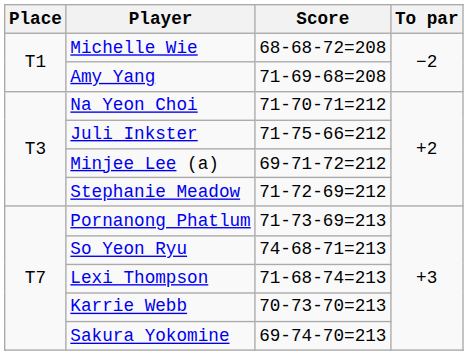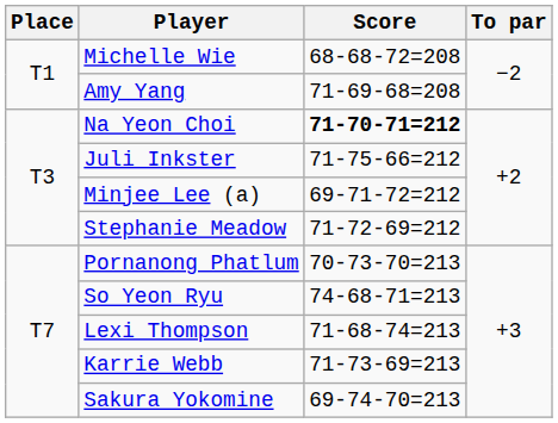 <table class="wikitable">
 <tr>
 <th>Place</th>
 <th>Player</th>
 <th>Score</th>
 <th>To par</th>
 </tr>
 <tr>
 <td rowspan=2 align=center>T1</td>
 <td> <a href='#'>Michelle Wie</a></td>
 <td>68-68-72=208</td>
 <td rowspan=2 align=center>−2</td>
 </tr>
 <tr>
 <td> <a href='#'>Amy Yang</a></td>
 <td>71-69-68=208</td>
 </tr>
 <tr>
 <td rowspan=4 align=center>T3</td>
 <td> <a href='#'>Na Yeon Choi</a></td>
-<td>71-70-71=212</td>
+<td><strong>71-70-71=212</strong></td>
 <td rowspan=4 align=center>+2</td>
 </tr>
 <tr>
 <td> <a href='#'>Juli Inkster</a></td>
 <td>71-75-66=212</td>
 </tr>
 <tr>
 <td> <a href='#'>Minjee Lee</a> (a)</td>
 <td>69-71-72=212</td>
 </tr>
 <tr>
 <td> <a href='#'>Stephanie Meadow</a></td>
 <td>71-72-69=212</td>
 </tr>
 <tr>
 <td rowspan=5 align=center>T7</td>
 <td> <a href='#'>Pornanong Phatlum</a></td>
-<td>71-73-69=213</td>
+<td>70-73-70=213</td>
 <td rowspan=5 align=center>+3</td>
 </tr>
 <tr>
 <td> <a href='#'>So Yeon Ryu</a></td>
 <td>74-68-71=213</td>
 </tr>
 <tr>
 <td> <a href='#'>Lexi Thompson</a></td>
 <td>71-68-74=213</td>
 </tr>
 <tr>
 <td> <a href='#'>Karrie Webb</a></td>
-<td>70-73-70=213</td>
+<td>71-73-69=213</td>
 </tr>
 <tr>
 <td> <a href='#'>Sakura Yokomine</a></td>
 <td>69-74-70=213</td>
 </tr>
 </table>
